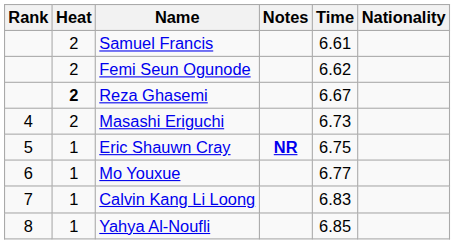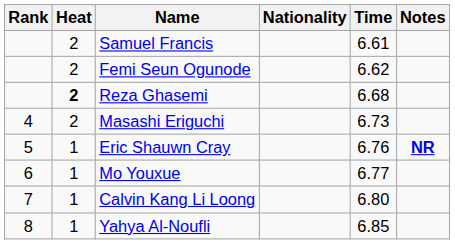 <table class="wikitable sortable" style="text-align:center;font-size:95%">
 <tr>
 <th>Rank</th>
 <th>Heat</th>
 <th>Name</th>
+<th>Nationality</th>
+<th>Time</th>
 <th>Notes</th>
-<th>Time</th>
-<th>Nationality</th>
 </tr>
 <tr>
 <td></td>
 <td>2</td>
 <td align=left><a href='#'>Samuel Francis</a></td>
+<td align=left></td>
+<td>6.61</td>
 <td></td>
-<td>6.61</td>
-<td align=left></td>
 </tr>
 <tr>
 <td></td>
 <td>2</td>
 <td align=left><a href='#'>Femi Seun Ogunode</a></td>
+<td align=left></td>
+<td>6.62</td>
 <td></td>
-<td>6.62</td>
-<td align=left></td>
 </tr>
 <tr>
 <td></td>
 <td><strong>2</strong></td>
 <td align=left><a href='#'>Reza Ghasemi</a></td>
+<td align=left></td>
+<td>6.68</td>
 <td></td>
-<td>6.67</td>
-<td align=left></td>
 </tr>
 <tr>
 <td>4</td>
 <td>2</td>
 <td align=left><a href='#'>Masashi Eriguchi</a></td>
+<td align=left></td>
+<td>6.73</td>
 <td></td>
-<td>6.73</td>
-<td align=left></td>
 </tr>
 <tr>
 <td>5</td>
 <td>1</td>
 <td align=left><a href='#'>Eric Shauwn Cray</a></td>
+<td align=left></td>
+<td>6.76</td>
 <td><strong><a href='#'>NR</a></strong></td>
-<td>6.75</td>
-<td align=left></td>
 </tr>
 <tr>
 <td>6</td>
 <td>1</td>
 <td align=left><a href='#'>Mo Youxue</a></td>
+<td align=left></td>
+<td>6.77</td>
 <td></td>
-<td>6.77</td>
-<td align=left></td>
 </tr>
 <tr>
 <td>7</td>
 <td>1</td>
 <td align=left><a href='#'>Calvin Kang Li Loong</a></td>
+<td align=left></td>
+<td>6.80</td>
 <td></td>
-<td>6.83</td>
-<td align=left></td>
 </tr>
 <tr>
 <td>8</td>
 <td>1</td>
 <td align=left><a href='#'>Yahya Al-Noufli</a></td>
+<td align=left></td>
+<td>6.85</td>
 <td></td>
-<td>6.85</td>
-<td align=left></td>
 </tr>
 </table>
